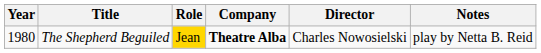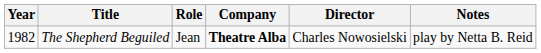 <table class="wikitable">
 <tr>
 <th>Year</th>
 <th>Title</th>
 <th>Role</th>
 <th>Company</th>
 <th>Director</th>
 <th>Notes</th>
 </tr>
 <tr>
-<td>1980</td>
+<td>1982</td>
 <td><em>The Shepherd Beguiled</em></td>
-<td style="background: gold;">Jean</td>
+<td>Jean</td>
 <td><strong>Theatre Alba</strong></td>
 <td>Charles Nowosielski</td>
 <td>play by Netta B. Reid</td>
 </tr>
 </table>
